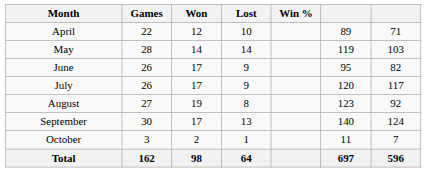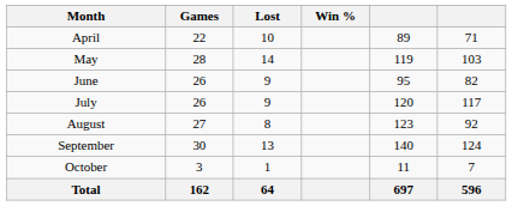 <table class="wikitable" style="font-size:95%; text-align:center; width:38em;margin:0.5em auto;">
 <tr>
 <th width="28%">Month</th>
 <th width="12%">Games</th>
-<th width="12%">Won</th>
 <th width="12%">Lost</th>
 <th width="12%">Win %</th>
 <th width="12%"></th>
 <th width="12%"></th>
 </tr>
 <tr>
 <td>April</td>
 <td>22</td>
-<td>12</td>
 <td>10</td>
 <td></td>
 <td>89</td>
 <td>71</td>
 </tr>
 <tr>
 <td>May</td>
 <td>28</td>
 <td>14</td>
-<td>14</td>
 <td></td>
 <td>119</td>
 <td>103</td>
 </tr>
 <tr>
 <td>June</td>
 <td>26</td>
-<td>17</td>
 <td>9</td>
 <td></td>
 <td>95</td>
 <td>82</td>
 </tr>
 <tr>
 <td>July</td>
 <td>26</td>
-<td>17</td>
 <td>9</td>
 <td></td>
 <td>120</td>
 <td>117</td>
 </tr>
 <tr>
 <td>August</td>
 <td>27</td>
-<td>19</td>
 <td>8</td>
 <td></td>
 <td>123</td>
 <td>92</td>
 </tr>
 <tr>
 <td>September</td>
 <td>30</td>
-<td>17</td>
 <td>13</td>
 <td></td>
 <td>140</td>
 <td>124</td>
 </tr>
 <tr>
 <td>October</td>
 <td>3</td>
-<td>2</td>
 <td>1</td>
 <td></td>
 <td>11</td>
 <td>7</td>
 </tr>
 <tr>
 <th>Total</th>
 <th>162</th>
-<th>98</th>
 <th>64</th>
 <th></th>
 <th>697</th>
 <th>596</th>
 </tr>
 </table>
